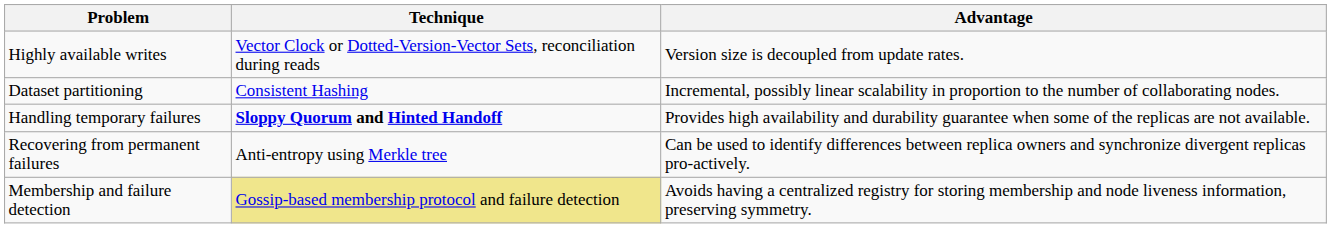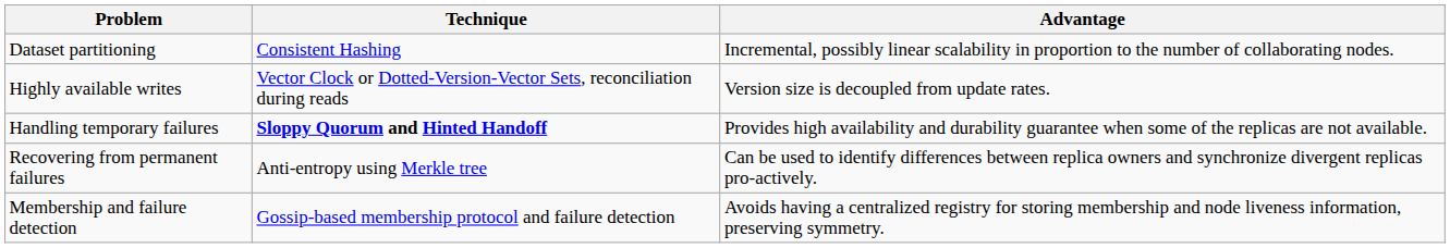 <table class="wikitable">
 <tr>
 <th>Problem</th>
 <th>Technique</th>
 <th>Advantage</th>
 </tr>
 <tr>
+<td>Dataset partitioning</td>
+<td><a href='#'>Consistent Hashing</a></td>
+<td>Incremental, possibly linear scalability in proportion to the number of collaborating nodes.</td>
+</tr>
+<tr>
 <td>Highly available writes</td>
 <td><a href='#'>Vector Clock</a> or <a href='#'>Dotted-Version-Vector Sets</a>, reconciliation during reads</td>
 <td>Version size is decoupled from update rates.</td>
-</tr>
-<tr>
-<td>Dataset partitioning</td>
-<td><a href='#'>Consistent Hashing</a></td>
-<td>Incremental, possibly linear scalability in proportion to the number of collaborating nodes.</td>
 </tr>
 <tr>
 <td>Handling temporary failures</td>
 <td><strong><a href='#'>Sloppy Quorum</a> and <a href='#'>Hinted Handoff</a></strong></td>
 <td>Provides high availability and durability guarantee when some of the replicas are not available.</td>
 </tr>
 <tr>
 <td>Recovering from permanent failures</td>
 <td>Anti-entropy using <a href='#'>Merkle tree</a></td>
 <td>Can be used to identify differences between replica owners and synchronize divergent replicas pro-actively.</td>
 </tr>
 <tr>
 <td>Membership and failure detection</td>
-<td style="background: khaki;"><a href='#'>Gossip-based membership protocol</a> and failure detection</td>
+<td><a href='#'>Gossip-based membership protocol</a> and failure detection</td>
 <td>Avoids having a centralized registry for storing membership and node liveness information, preserving symmetry.</td>
 </tr>
 </table>
